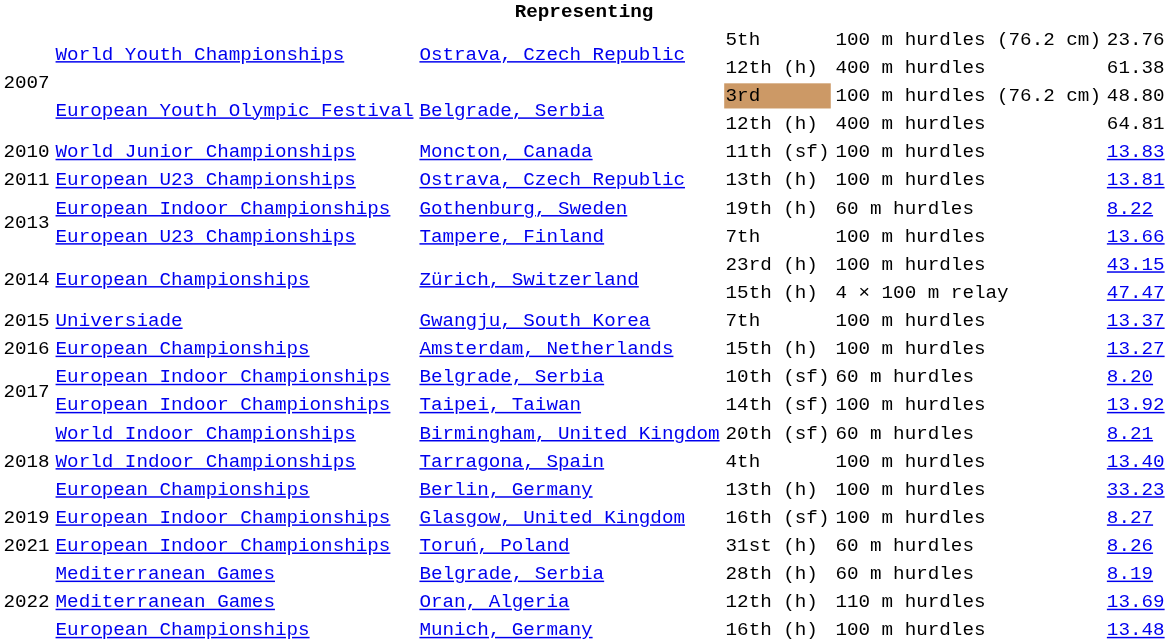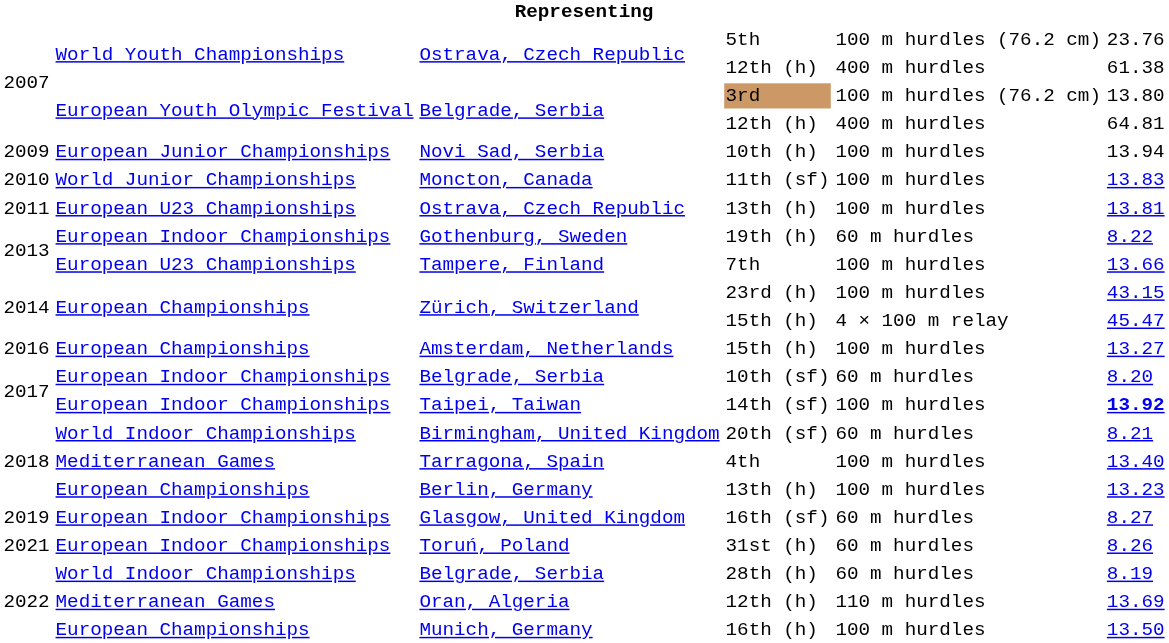 <table>
 <tr>
 <th colspan="6">Representing </th>
 </tr>
 <tr>
 <td rowspan=4>2007</td>
 <td rowspan=2><a href='#'>World Youth Championships</a></td>
 <td rowspan=2><a href='#'>Ostrava, Czech Republic</a></td>
 <td>5th</td>
 <td>100 m hurdles (76.2 cm)</td>
 <td>23.76</td>
 </tr>
 <tr>
 <td>12th (h)</td>
 <td>400 m hurdles</td>
 <td>61.38</td>
 </tr>
 <tr>
 <td rowspan=2><a href='#'>European Youth Olympic Festival</a></td>
 <td rowspan=2><a href='#'>Belgrade, Serbia</a></td>
 <td bgcolor=cc9966>3rd</td>
 <td>100 m hurdles (76.2 cm)</td>
-<td>48.80</td>
+<td>13.80</td>
 </tr>
 <tr>
 <td>12th (h)</td>
 <td>400 m hurdles</td>
 <td>64.81</td>
+</tr>
+<tr>
+<td>2009</td>
+<td><a href='#'>European Junior Championships</a></td>
+<td><a href='#'>Novi Sad, Serbia</a></td>
+<td>10th (h)</td>
+<td>100 m hurdles</td>
+<td>13.94</td>
 </tr>
 <tr>
 <td>2010</td>
 <td><a href='#'>World Junior Championships</a></td>
 <td><a href='#'>Moncton, Canada</a></td>
 <td>11th (sf)</td>
 <td>100 m hurdles</td>
 <td><a href='#'>13.83</a></td>
 </tr>
 <tr>
 <td>2011</td>
 <td><a href='#'>European U23 Championships</a></td>
 <td><a href='#'>Ostrava, Czech Republic</a></td>
 <td>13th (h)</td>
 <td>100 m hurdles</td>
 <td><a href='#'>13.81</a></td>
 </tr>
 <tr>
 <td rowspan=2>2013</td>
 <td><a href='#'>European Indoor Championships</a></td>
 <td><a href='#'>Gothenburg, Sweden</a></td>
 <td>19th (h)</td>
 <td>60 m hurdles</td>
 <td><a href='#'>8.22</a></td>
 </tr>
 <tr>
 <td><a href='#'>European U23 Championships</a></td>
 <td><a href='#'>Tampere, Finland</a></td>
 <td>7th</td>
 <td>100 m hurdles</td>
 <td><a href='#'>13.66</a></td>
 </tr>
 <tr>
 <td rowspan=2>2014</td>
 <td rowspan=2><a href='#'>European Championships</a></td>
 <td rowspan=2><a href='#'>Zürich, Switzerland</a></td>
 <td>23rd (h)</td>
 <td>100 m hurdles</td>
 <td><a href='#'>43.15</a></td>
 </tr>
 <tr>
 <td>15th (h)</td>
 <td>4 × 100 m relay</td>
-<td><a href='#'>47.47</a></td>
-</tr>
-<tr>
-<td>2015</td>
-<td><a href='#'>Universiade</a></td>
-<td><a href='#'>Gwangju, South Korea</a></td>
-<td>7th</td>
-<td>100 m hurdles</td>
-<td><a href='#'>13.37</a></td>
+<td><a href='#'>45.47</a></td>
 </tr>
 <tr>
 <td>2016</td>
 <td><a href='#'>European Championships</a></td>
 <td><a href='#'>Amsterdam, Netherlands</a></td>
 <td>15th (h)</td>
 <td>100 m hurdles</td>
 <td><a href='#'>13.27</a></td>
 </tr>
 <tr>
 <td rowspan=2>2017</td>
 <td><a href='#'>European Indoor Championships</a></td>
 <td><a href='#'>Belgrade, Serbia</a></td>
 <td>10th (sf)</td>
 <td>60 m hurdles</td>
 <td><a href='#'>8.20</a></td>
 </tr>
 <tr>
 <td><a href='#'>European Indoor Championships</a></td>
 <td><a href='#'>Taipei, Taiwan</a></td>
 <td>14th (sf)</td>
 <td>100 m hurdles</td>
-<td><a href='#'>13.92</a></td>
+<td><strong><a href='#'>13.92</a></strong></td>
 </tr>
 <tr>
 <td rowspan=3>2018</td>
 <td><a href='#'>World Indoor Championships</a></td>
 <td><a href='#'>Birmingham, United Kingdom</a></td>
 <td>20th (sf)</td>
 <td>60 m hurdles</td>
 <td><a href='#'>8.21</a></td>
 </tr>
 <tr>
-<td><a href='#'>World Indoor Championships</a></td>
+<td><a href='#'>Mediterranean Games</a></td>
 <td><a href='#'>Tarragona, Spain</a></td>
 <td>4th</td>
 <td>100 m hurdles</td>
 <td><a href='#'>13.40</a></td>
 </tr>
 <tr>
 <td><a href='#'>European Championships</a></td>
 <td><a href='#'>Berlin, Germany</a></td>
 <td>13th (h)</td>
 <td>100 m hurdles</td>
-<td><a href='#'>33.23</a></td>
+<td><a href='#'>13.23</a></td>
 </tr>
 <tr>
 <td>2019</td>
 <td><a href='#'>European Indoor Championships</a></td>
 <td><a href='#'>Glasgow, United Kingdom</a></td>
 <td>16th (sf)</td>
-<td>100 m hurdles</td>
+<td>60 m hurdles</td>
 <td><a href='#'>8.27</a></td>
 </tr>
 <tr>
 <td>2021</td>
 <td><a href='#'>European Indoor Championships</a></td>
 <td><a href='#'>Toruń, Poland</a></td>
 <td>31st (h)</td>
 <td>60 m hurdles</td>
 <td><a href='#'>8.26</a></td>
 </tr>
 <tr>
 <td rowspan=3>2022</td>
-<td><a href='#'>Mediterranean Games</a></td>
+<td><a href='#'>World Indoor Championships</a></td>
 <td><a href='#'>Belgrade, Serbia</a></td>
 <td>28th (h)</td>
 <td>60 m hurdles</td>
 <td><a href='#'>8.19</a></td>
 </tr>
 <tr>
 <td><a href='#'>Mediterranean Games</a></td>
 <td><a href='#'>Oran, Algeria</a></td>
 <td>12th (h)</td>
 <td>110 m hurdles</td>
 <td><a href='#'>13.69</a></td>
 </tr>
 <tr>
 <td><a href='#'>European Championships</a></td>
 <td><a href='#'>Munich, Germany</a></td>
 <td>16th (h)</td>
 <td>100 m hurdles</td>
-<td><a href='#'>13.48</a></td>
+<td><a href='#'>13.50</a></td>
 </tr>
 </table>
